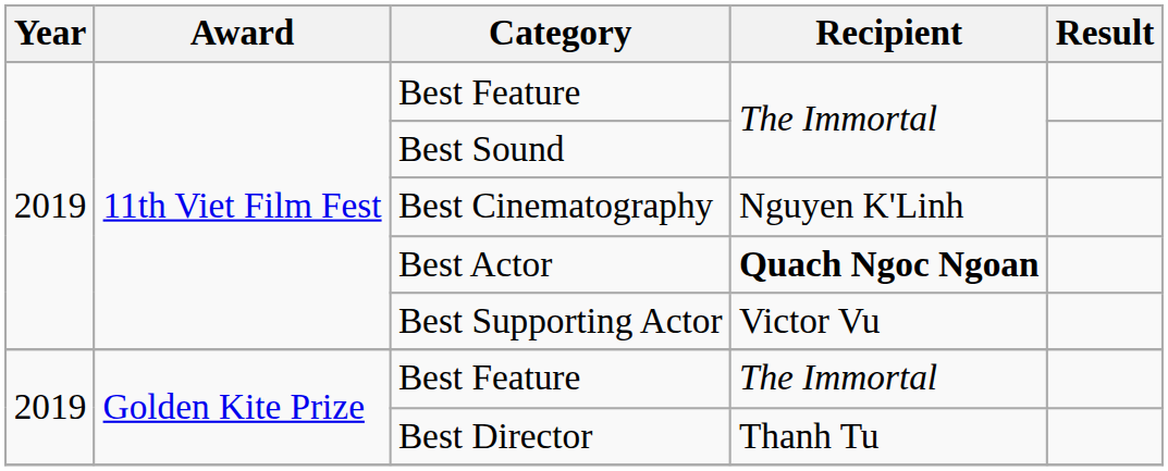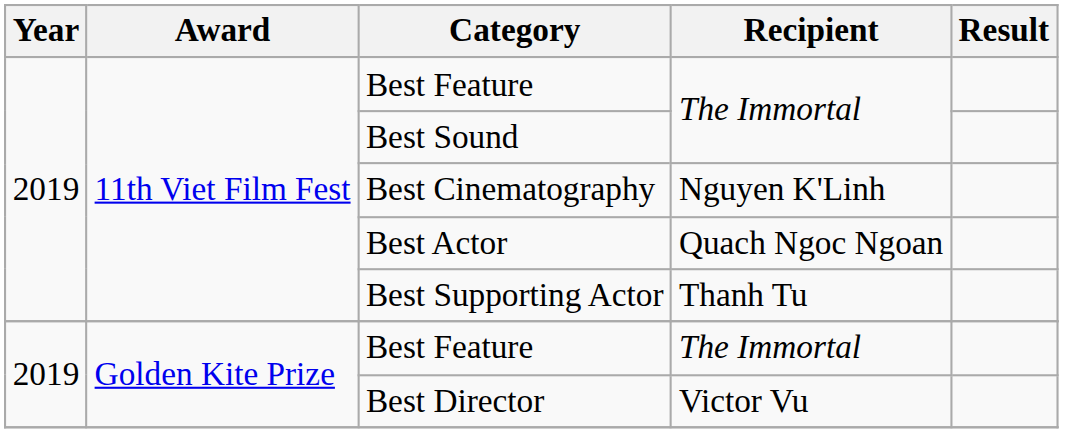 <table class="wikitable">
 <tr>
 <th>Year</th>
 <th>Award</th>
 <th>Category</th>
 <th>Recipient</th>
 <th>Result</th>
 </tr>
 <tr>
 <td rowspan=5>2019</td>
 <td rowspan=5><a href='#'>11th Viet Film Fest</a></td>
 <td>Best Feature</td>
 <td rowspan=2><em>The Immortal</em></td>
 <td></td>
 </tr>
 <tr>
 <td>Best Sound</td>
 <td></td>
 </tr>
 <tr>
 <td>Best Cinematography</td>
 <td>Nguyen K'Linh</td>
 <td></td>
 </tr>
 <tr>
 <td>Best Actor</td>
-<td><strong>Quach Ngoc Ngoan</strong></td>
+<td>Quach Ngoc Ngoan</td>
 <td></td>
 </tr>
 <tr>
 <td>Best Supporting Actor</td>
-<td>Victor Vu</td>
+<td>Thanh Tu</td>
 <td></td>
 </tr>
 <tr>
 </tr>
 <tr>
 <td rowspan=2>2019</td>
 <td rowspan=2><a href='#'>Golden Kite Prize</a></td>
 <td>Best Feature</td>
 <td rowspan=1><em>The Immortal</em></td>
 <td></td>
 </tr>
 <tr>
 <td>Best Director</td>
-<td>Thanh Tu</td>
+<td>Victor Vu</td>
 <td></td>
 </tr>
 <tr>
 </tr>
 </table>
